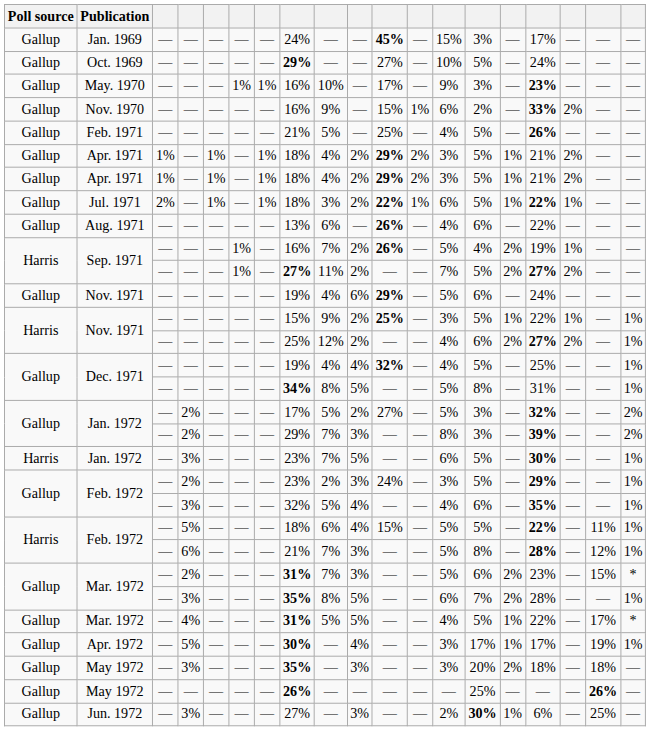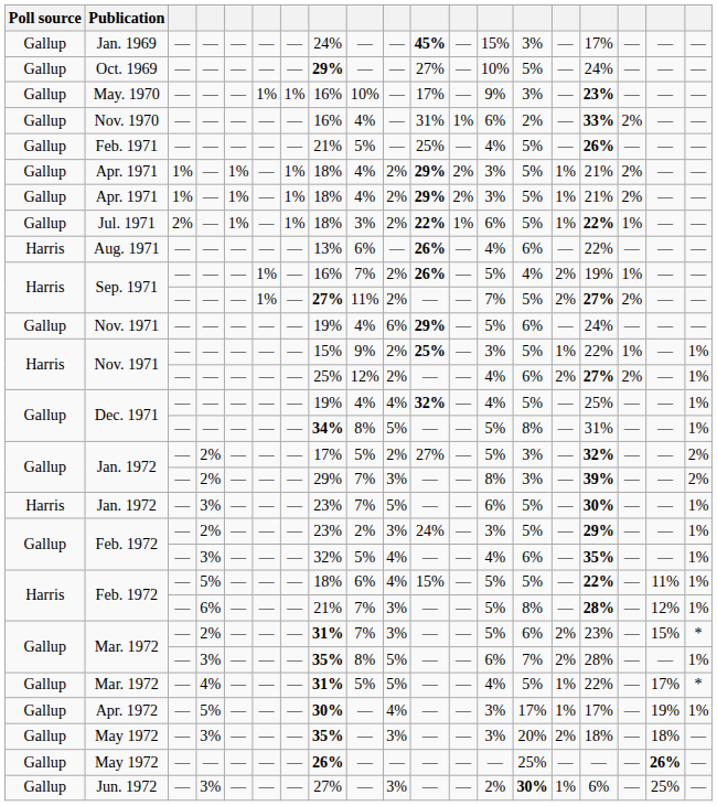 <table class="wikitable" style="font-size:90%;text-align:center;">
 <tr>
 <th>Poll source</th>
 <th>Publication</th>
 <th></th>
 <th></th>
 <th></th>
 <th></th>
 <th></th>
 <th></th>
 <th></th>
 <th></th>
 <th></th>
 <th></th>
 <th></th>
 <th></th>
 <th></th>
 <th></th>
 <th></th>
 <th></th>
 <th></th>
 </tr>
 <tr>
 <td>Gallup</td>
 <td>Jan. 1969</td>
 <td>—</td>
 <td>—</td>
 <td>—</td>
 <td>—</td>
 <td>—</td>
 <td>24%</td>
 <td>—</td>
 <td>—</td>
 <td><strong>45%</strong></td>
 <td>—</td>
 <td>15%</td>
 <td>3%</td>
 <td>—</td>
 <td>17%</td>
 <td>—</td>
 <td>—</td>
 <td>—</td>
 </tr>
 <tr>
 <td>Gallup</td>
 <td>Oct. 1969</td>
 <td>—</td>
 <td>—</td>
 <td>—</td>
 <td>—</td>
 <td>—</td>
 <td><strong>29%</strong></td>
 <td>—</td>
 <td>—</td>
 <td>27%</td>
 <td>—</td>
 <td>10%</td>
 <td>5%</td>
 <td>—</td>
 <td>24%</td>
 <td>—</td>
 <td>—</td>
 <td>—</td>
 </tr>
 <tr>
 <td>Gallup</td>
 <td>May. 1970</td>
 <td>—</td>
 <td>—</td>
 <td>—</td>
 <td>1%</td>
 <td>1%</td>
 <td>16%</td>
 <td>10%</td>
 <td>—</td>
 <td>17%</td>
 <td>—</td>
 <td>9%</td>
 <td>3%</td>
 <td>—</td>
 <td><strong>23%</strong></td>
 <td>—</td>
 <td>—</td>
 <td>—</td>
 </tr>
 <tr>
 <td>Gallup</td>
 <td>Nov. 1970</td>
 <td>—</td>
 <td>—</td>
 <td>—</td>
 <td>—</td>
 <td>—</td>
 <td>16%</td>
-<td>9%</td>
+<td>4%</td>
 <td>—</td>
-<td>15%</td>
+<td>31%</td>
 <td>1%</td>
 <td>6%</td>
 <td>2%</td>
 <td>—</td>
 <td><strong>33%</strong></td>
 <td>2%</td>
 <td>—</td>
 <td>—</td>
 </tr>
 <tr>
 <td>Gallup</td>
 <td>Feb. 1971</td>
 <td>—</td>
 <td>—</td>
 <td>—</td>
 <td>—</td>
 <td>—</td>
 <td>21%</td>
 <td>5%</td>
 <td>—</td>
 <td>25%</td>
 <td>—</td>
 <td>4%</td>
 <td>5%</td>
 <td>—</td>
 <td><strong>26%</strong></td>
 <td>—</td>
 <td>—</td>
 <td>—</td>
 </tr>
 <tr>
 <td>Gallup</td>
 <td>Apr. 1971</td>
 <td>1%</td>
 <td>—</td>
 <td>1%</td>
 <td>—</td>
 <td>1%</td>
 <td>18%</td>
 <td>4%</td>
 <td>2%</td>
 <td><strong>29%</strong></td>
 <td>2%</td>
 <td>3%</td>
 <td>5%</td>
 <td>1%</td>
 <td>21%</td>
 <td>2%</td>
 <td>—</td>
 <td>—</td>
 </tr>
 <tr>
 <td>Gallup</td>
 <td>Apr. 1971</td>
 <td>1%</td>
 <td>—</td>
 <td>1%</td>
 <td>—</td>
 <td>1%</td>
 <td>18%</td>
 <td>4%</td>
 <td>2%</td>
 <td><strong>29%</strong></td>
 <td>2%</td>
 <td>3%</td>
 <td>5%</td>
 <td>1%</td>
 <td>21%</td>
 <td>2%</td>
 <td>—</td>
 <td>—</td>
 </tr>
 <tr>
 <td>Gallup</td>
 <td>Jul. 1971</td>
 <td>2%</td>
 <td>—</td>
 <td>1%</td>
 <td>—</td>
 <td>1%</td>
 <td>18%</td>
 <td>3%</td>
 <td>2%</td>
 <td><strong>22%</strong></td>
 <td>1%</td>
 <td>6%</td>
 <td>5%</td>
 <td>1%</td>
 <td><strong>22%</strong></td>
 <td>1%</td>
 <td>—</td>
 <td>—</td>
 </tr>
 <tr>
-<td>Gallup</td>
+<td>Harris</td>
 <td>Aug. 1971</td>
 <td>—</td>
 <td>—</td>
 <td>—</td>
 <td>—</td>
 <td>—</td>
 <td>13%</td>
 <td>6%</td>
 <td>—</td>
 <td><strong>26%</strong></td>
 <td>—</td>
 <td>4%</td>
 <td>6%</td>
 <td>—</td>
 <td>22%</td>
 <td>—</td>
 <td>—</td>
 <td>—</td>
 </tr>
 <tr>
 <td rowspan=2>Harris</td>
 <td rowspan=2>Sep. 1971</td>
 <td>—</td>
 <td>—</td>
 <td>—</td>
 <td>1%</td>
 <td>—</td>
 <td>16%</td>
 <td>7%</td>
 <td>2%</td>
 <td><strong>26%</strong></td>
 <td>—</td>
 <td>5%</td>
 <td>4%</td>
 <td>2%</td>
 <td>19%</td>
 <td>1%</td>
 <td>—</td>
 <td>—</td>
 </tr>
 <tr>
 <td>—</td>
 <td>—</td>
 <td>—</td>
 <td>1%</td>
 <td>—</td>
 <td><strong>27%</strong></td>
 <td>11%</td>
 <td>2%</td>
 <td>—</td>
 <td>—</td>
 <td>7%</td>
 <td>5%</td>
 <td>2%</td>
 <td><strong>27%</strong></td>
 <td>2%</td>
 <td>—</td>
 <td>—</td>
 </tr>
 <tr>
 <td>Gallup</td>
 <td>Nov. 1971</td>
 <td>—</td>
 <td>—</td>
 <td>—</td>
 <td>—</td>
 <td>—</td>
 <td>19%</td>
 <td>4%</td>
 <td>6%</td>
 <td><strong>29%</strong></td>
 <td>—</td>
 <td>5%</td>
 <td>6%</td>
 <td>—</td>
 <td>24%</td>
 <td>—</td>
 <td>—</td>
 <td>—</td>
 </tr>
 <tr>
 <td rowspan=2>Harris</td>
 <td rowspan=2>Nov. 1971</td>
 <td>—</td>
 <td>—</td>
 <td>—</td>
 <td>—</td>
 <td>—</td>
 <td>15%</td>
 <td>9%</td>
 <td>2%</td>
 <td><strong>25%</strong></td>
 <td>—</td>
 <td>3%</td>
 <td>5%</td>
 <td>1%</td>
 <td>22%</td>
 <td>1%</td>
 <td>—</td>
 <td>1%</td>
 </tr>
 <tr>
 <td>—</td>
 <td>—</td>
 <td>—</td>
 <td>—</td>
 <td>—</td>
 <td>25%</td>
 <td>12%</td>
 <td>2%</td>
 <td>—</td>
 <td>—</td>
 <td>4%</td>
 <td>6%</td>
 <td>2%</td>
 <td><strong>27%</strong></td>
 <td>2%</td>
 <td>—</td>
 <td>1%</td>
 </tr>
 <tr>
 <td rowspan=2>Gallup</td>
 <td rowspan=2>Dec. 1971</td>
 <td>—</td>
 <td>—</td>
 <td>—</td>
 <td>—</td>
 <td>—</td>
 <td>19%</td>
 <td>4%</td>
 <td>4%</td>
 <td><strong>32%</strong></td>
 <td>—</td>
 <td>4%</td>
 <td>5%</td>
 <td>—</td>
 <td>25%</td>
 <td>—</td>
 <td>—</td>
 <td>1%</td>
 </tr>
 <tr>
 <td>—</td>
 <td>—</td>
 <td>—</td>
 <td>—</td>
 <td>—</td>
 <td><strong>34%</strong></td>
 <td>8%</td>
 <td>5%</td>
 <td>—</td>
 <td>—</td>
 <td>5%</td>
 <td>8%</td>
 <td>—</td>
 <td>31%</td>
 <td>—</td>
 <td>—</td>
 <td>1%</td>
 </tr>
 <tr>
 <td rowspan=2>Gallup</td>
 <td rowspan=2>Jan. 1972</td>
 <td>—</td>
 <td>2%</td>
 <td>—</td>
 <td>—</td>
 <td>—</td>
 <td>17%</td>
 <td>5%</td>
 <td>2%</td>
 <td>27%</td>
 <td>—</td>
 <td>5%</td>
 <td>3%</td>
 <td>—</td>
 <td><strong>32%</strong></td>
 <td>—</td>
 <td>—</td>
 <td>2%</td>
 </tr>
 <tr>
 <td>—</td>
 <td>2%</td>
 <td>—</td>
 <td>—</td>
 <td>—</td>
 <td>29%</td>
 <td>7%</td>
 <td>3%</td>
 <td>—</td>
 <td>—</td>
 <td>8%</td>
 <td>3%</td>
 <td>—</td>
 <td><strong>39%</strong></td>
 <td>—</td>
 <td>—</td>
 <td>2%</td>
 </tr>
 <tr>
 <td>Harris</td>
 <td>Jan. 1972</td>
 <td>—</td>
 <td>3%</td>
 <td>—</td>
 <td>—</td>
 <td>—</td>
 <td>23%</td>
 <td>7%</td>
 <td>5%</td>
 <td>—</td>
 <td>—</td>
 <td>6%</td>
 <td>5%</td>
 <td>—</td>
 <td><strong>30%</strong></td>
 <td>—</td>
 <td>—</td>
 <td>1%</td>
 </tr>
 <tr>
 <td rowspan=2>Gallup</td>
 <td rowspan=2>Feb. 1972</td>
 <td>—</td>
 <td>2%</td>
 <td>—</td>
 <td>—</td>
 <td>—</td>
 <td>23%</td>
 <td>2%</td>
 <td>3%</td>
 <td>24%</td>
 <td>—</td>
 <td>3%</td>
 <td>5%</td>
 <td>—</td>
 <td><strong>29%</strong></td>
 <td>—</td>
 <td>—</td>
 <td>1%</td>
 </tr>
 <tr>
 <td>—</td>
 <td>3%</td>
 <td>—</td>
 <td>—</td>
 <td>—</td>
 <td>32%</td>
 <td>5%</td>
 <td>4%</td>
 <td>—</td>
 <td>—</td>
 <td>4%</td>
 <td>6%</td>
 <td>—</td>
 <td><strong>35%</strong></td>
 <td>—</td>
 <td>—</td>
 <td>1%</td>
 </tr>
 <tr>
 <td rowspan=2>Harris</td>
 <td rowspan=2>Feb. 1972</td>
 <td>—</td>
 <td>5%</td>
 <td>—</td>
 <td>—</td>
 <td>—</td>
 <td>18%</td>
 <td>6%</td>
 <td>4%</td>
 <td>15%</td>
 <td>—</td>
 <td>5%</td>
 <td>5%</td>
 <td>—</td>
 <td><strong>22%</strong></td>
 <td>—</td>
 <td>11%</td>
 <td>1%</td>
 </tr>
 <tr>
 <td>—</td>
 <td>6%</td>
 <td>—</td>
 <td>—</td>
 <td>—</td>
 <td>21%</td>
 <td>7%</td>
 <td>3%</td>
 <td>—</td>
 <td>—</td>
 <td>5%</td>
 <td>8%</td>
 <td>—</td>
 <td><strong>28%</strong></td>
 <td>—</td>
 <td>12%</td>
 <td>1%</td>
 </tr>
 <tr>
 <td rowspan=2>Gallup</td>
 <td rowspan=2>Mar. 1972</td>
 <td>—</td>
 <td>2%</td>
 <td>—</td>
 <td>—</td>
 <td>—</td>
 <td><strong>31%</strong></td>
 <td>7%</td>
 <td>3%</td>
 <td>—</td>
 <td>—</td>
 <td>5%</td>
 <td>6%</td>
 <td>2%</td>
 <td>23%</td>
 <td>—</td>
 <td>15%</td>
 <td>*</td>
 </tr>
 <tr>
 <td>—</td>
 <td>3%</td>
 <td>—</td>
 <td>—</td>
 <td>—</td>
 <td><strong>35%</strong></td>
 <td>8%</td>
 <td>5%</td>
 <td>—</td>
 <td>—</td>
 <td>6%</td>
 <td>7%</td>
 <td>2%</td>
 <td>28%</td>
 <td>—</td>
 <td>—</td>
 <td>1%</td>
 </tr>
 <tr>
 <td>Gallup</td>
 <td>Mar. 1972</td>
 <td>—</td>
 <td>4%</td>
 <td>—</td>
 <td>—</td>
 <td>—</td>
 <td><strong>31%</strong></td>
 <td>5%</td>
 <td>5%</td>
 <td>—</td>
 <td>—</td>
 <td>4%</td>
 <td>5%</td>
 <td>1%</td>
 <td>22%</td>
 <td>—</td>
 <td>17%</td>
 <td>*</td>
 </tr>
 <tr>
 <td>Gallup</td>
 <td>Apr. 1972</td>
 <td>—</td>
 <td>5%</td>
 <td>—</td>
 <td>—</td>
 <td>—</td>
 <td><strong>30%</strong></td>
 <td>—</td>
 <td>4%</td>
 <td>—</td>
 <td>—</td>
 <td>3%</td>
 <td>17%</td>
 <td>1%</td>
 <td>17%</td>
 <td>—</td>
 <td>19%</td>
 <td>1%</td>
 </tr>
 <tr>
 <td>Gallup</td>
 <td>May 1972</td>
 <td>—</td>
 <td>3%</td>
 <td>—</td>
 <td>—</td>
 <td>—</td>
 <td><strong>35%</strong></td>
 <td>—</td>
 <td>3%</td>
 <td>—</td>
 <td>—</td>
 <td>3%</td>
 <td>20%</td>
 <td>2%</td>
 <td>18%</td>
 <td>—</td>
 <td>18%</td>
 <td>—</td>
 </tr>
 <tr>
 <td>Gallup</td>
 <td>May 1972</td>
 <td>—</td>
 <td>—</td>
 <td>—</td>
 <td>—</td>
 <td>—</td>
 <td><strong>26%</strong></td>
 <td>—</td>
 <td>—</td>
 <td>—</td>
 <td>—</td>
 <td>—</td>
 <td>25%</td>
 <td>—</td>
 <td>—</td>
 <td>—</td>
 <td><strong>26%</strong></td>
 <td>—</td>
 </tr>
 <tr>
 <td>Gallup</td>
 <td>Jun. 1972</td>
 <td>—</td>
 <td>3%</td>
 <td>—</td>
 <td>—</td>
 <td>—</td>
 <td>27%</td>
 <td>—</td>
 <td>3%</td>
 <td>—</td>
 <td>—</td>
 <td>2%</td>
 <td><strong>30%</strong></td>
 <td>1%</td>
 <td>6%</td>
 <td>—</td>
 <td>25%</td>
 <td>—</td>
 </tr>
 </table>
